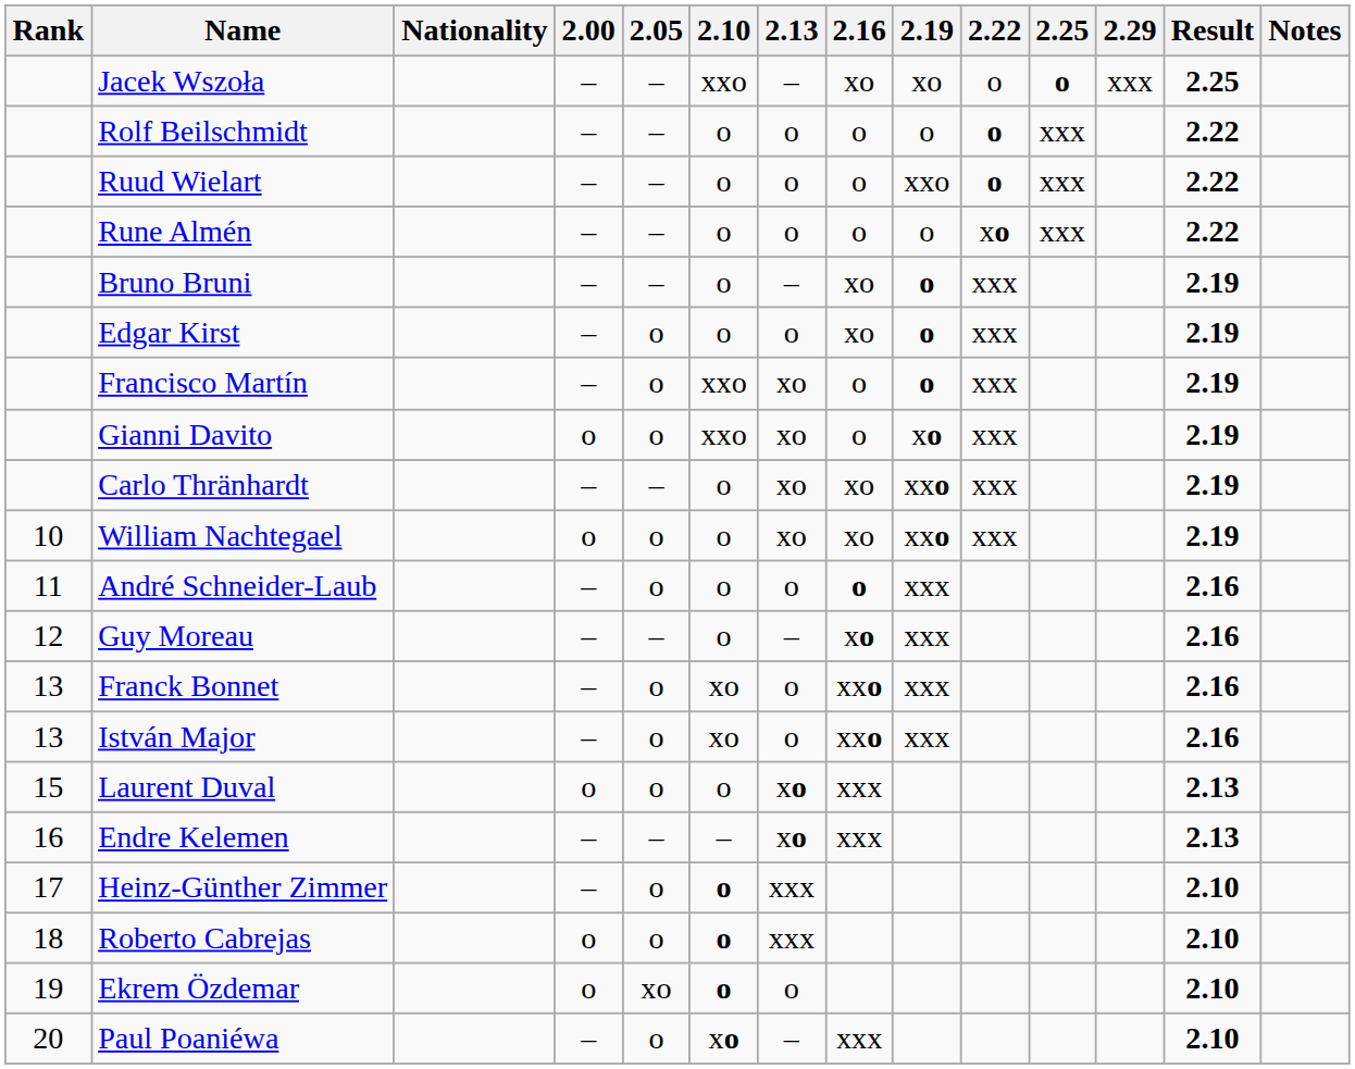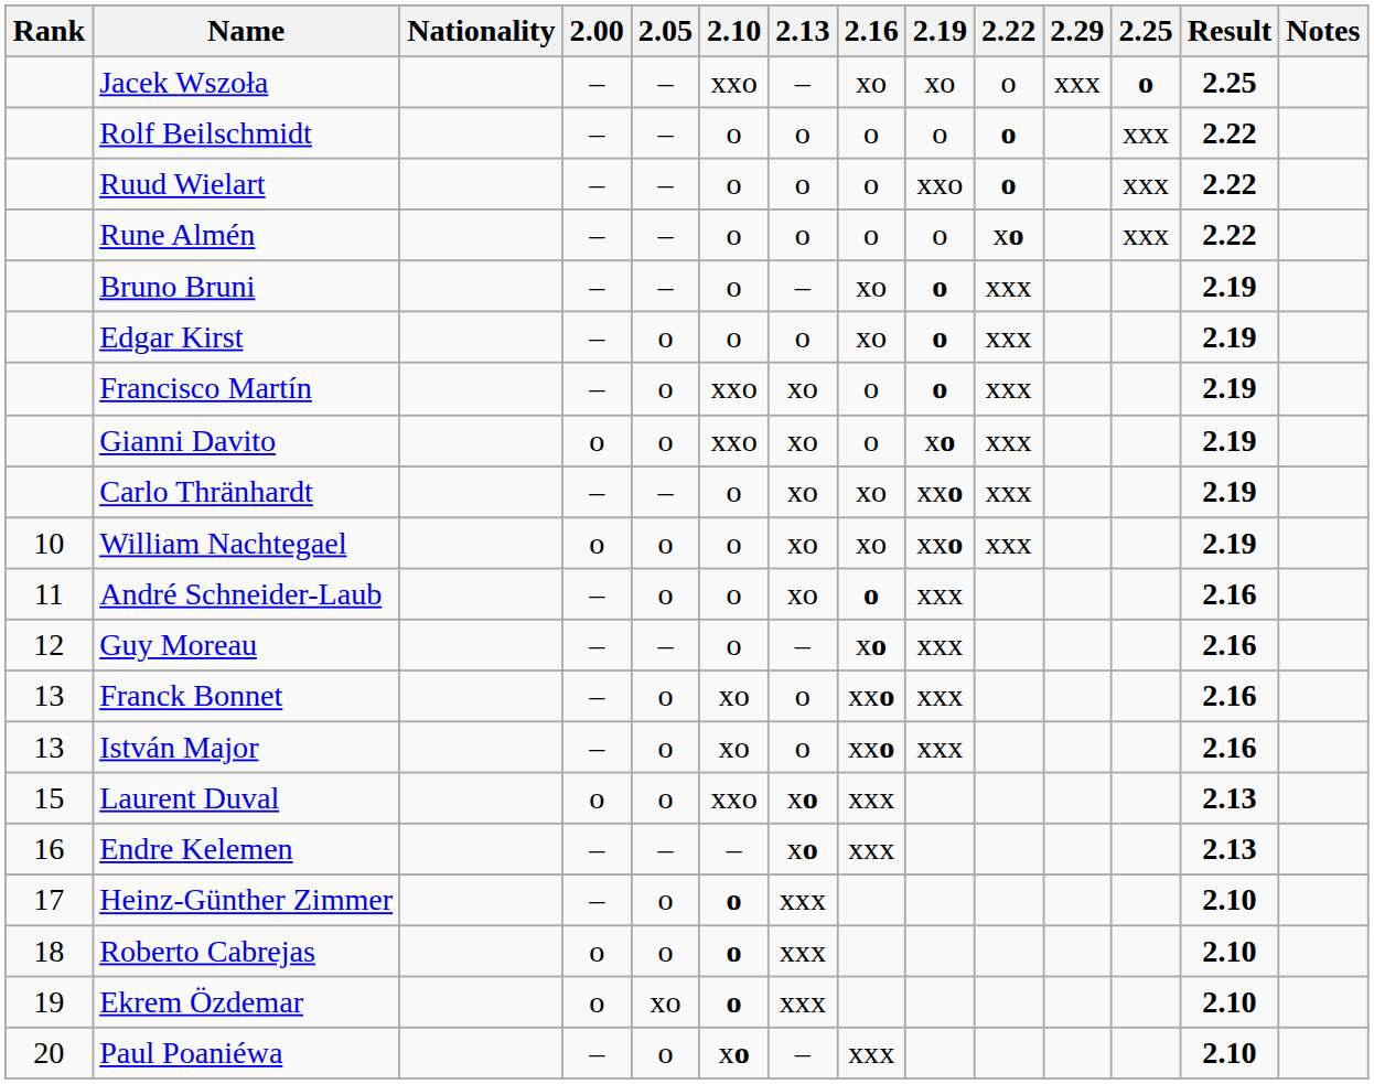 <table class="wikitable sortable" style="text-align:center;font-size:95%">
 <tr>
 <th>Rank</th>
 <th>Name</th>
 <th>Nationality</th>
 <th>2.00</th>
 <th>2.05</th>
 <th>2.10</th>
 <th>2.13</th>
 <th>2.16</th>
 <th>2.19</th>
 <th>2.22</th>
+<th>2.29</th>
 <th>2.25</th>
-<th>2.29</th>
 <th>Result</th>
 <th>Notes</th>
 </tr>
 <tr>
 <td></td>
 <td align="left"><a href='#'>Jacek Wszoła</a></td>
 <td align=left></td>
 <td>–</td>
 <td>–</td>
 <td>xxo</td>
 <td>–</td>
 <td>xo</td>
 <td>xo</td>
 <td>o</td>
+<td>xxx</td>
 <td><strong>o</strong></td>
-<td>xxx</td>
 <td><strong>2.25</strong></td>
 <td></td>
 </tr>
 <tr>
 <td></td>
 <td align="left"><a href='#'>Rolf Beilschmidt</a></td>
 <td align=left></td>
 <td>–</td>
 <td>–</td>
 <td>o</td>
 <td>o</td>
 <td>o</td>
 <td>o</td>
 <td><strong>o</strong></td>
+<td></td>
 <td>xxx</td>
-<td></td>
 <td><strong>2.22</strong></td>
 <td></td>
 </tr>
 <tr>
 <td></td>
 <td align="left"><a href='#'>Ruud Wielart</a></td>
 <td align=left></td>
 <td>–</td>
 <td>–</td>
 <td>o</td>
 <td>o</td>
 <td>o</td>
 <td>xxo</td>
 <td><strong>o</strong></td>
+<td></td>
 <td>xxx</td>
-<td></td>
 <td><strong>2.22</strong></td>
 <td></td>
 </tr>
 <tr>
 <td></td>
 <td align="left"><a href='#'>Rune Almén</a></td>
 <td align=left></td>
 <td>–</td>
 <td>–</td>
 <td>o</td>
 <td>o</td>
 <td>o</td>
 <td>o</td>
 <td>x<strong>o</strong></td>
+<td></td>
 <td>xxx</td>
-<td></td>
 <td><strong>2.22</strong></td>
 <td></td>
 </tr>
 <tr>
 <td></td>
 <td align="left"><a href='#'>Bruno Bruni</a></td>
 <td align=left></td>
 <td>–</td>
 <td>–</td>
 <td>o</td>
 <td>–</td>
 <td>xo</td>
 <td><strong>o</strong></td>
 <td>xxx</td>
 <td></td>
 <td></td>
 <td><strong>2.19</strong></td>
 <td></td>
 </tr>
 <tr>
 <td></td>
 <td align="left"><a href='#'>Edgar Kirst</a></td>
 <td align=left></td>
 <td>–</td>
 <td>o</td>
 <td>o</td>
 <td>o</td>
 <td>xo</td>
 <td><strong>o</strong></td>
 <td>xxx</td>
 <td></td>
 <td></td>
 <td><strong>2.19</strong></td>
 <td></td>
 </tr>
 <tr>
 <td></td>
 <td align="left"><a href='#'>Francisco Martín</a></td>
 <td align=left></td>
 <td>–</td>
 <td>o</td>
 <td>xxo</td>
 <td>xo</td>
 <td>o</td>
 <td><strong>o</strong></td>
 <td>xxx</td>
 <td></td>
 <td></td>
 <td><strong>2.19</strong></td>
 <td></td>
 </tr>
 <tr>
 <td></td>
 <td align="left"><a href='#'>Gianni Davito</a></td>
 <td align=left></td>
 <td>o</td>
 <td>o</td>
 <td>xxo</td>
 <td>xo</td>
 <td>o</td>
 <td>x<strong>o</strong></td>
 <td>xxx</td>
 <td></td>
 <td></td>
 <td><strong>2.19</strong></td>
 <td></td>
 </tr>
 <tr>
 <td></td>
 <td align="left"><a href='#'>Carlo Thränhardt</a></td>
 <td align=left></td>
 <td>–</td>
 <td>–</td>
 <td>o</td>
 <td>xo</td>
 <td>xo</td>
 <td>xx<strong>o</strong></td>
 <td>xxx</td>
 <td></td>
 <td></td>
 <td><strong>2.19</strong></td>
 <td></td>
 </tr>
 <tr>
 <td>10</td>
 <td align="left"><a href='#'>William Nachtegael</a></td>
 <td align=left></td>
 <td>o</td>
 <td>o</td>
 <td>o</td>
 <td>xo</td>
 <td>xo</td>
 <td>xx<strong>o</strong></td>
 <td>xxx</td>
 <td></td>
 <td></td>
 <td><strong>2.19</strong></td>
 <td></td>
 </tr>
 <tr>
 <td>11</td>
 <td align="left"><a href='#'>André Schneider-Laub</a></td>
 <td align=left></td>
 <td>–</td>
 <td>o</td>
 <td>o</td>
-<td>o</td>
+<td>xo</td>
 <td><strong>o</strong></td>
 <td>xxx</td>
 <td></td>
 <td></td>
 <td></td>
 <td><strong>2.16</strong></td>
 <td></td>
 </tr>
 <tr>
 <td>12</td>
 <td align="left"><a href='#'>Guy Moreau</a></td>
 <td align=left></td>
 <td>–</td>
 <td>–</td>
 <td>o</td>
 <td>–</td>
 <td>x<strong>o</strong></td>
 <td>xxx</td>
 <td></td>
 <td></td>
 <td></td>
 <td><strong>2.16</strong></td>
 <td></td>
 </tr>
 <tr>
 <td>13</td>
 <td align="left"><a href='#'>Franck Bonnet</a></td>
 <td align=left></td>
 <td>–</td>
 <td>o</td>
 <td>xo</td>
 <td>o</td>
 <td>xx<strong>o</strong></td>
 <td>xxx</td>
 <td></td>
 <td></td>
 <td></td>
 <td><strong>2.16</strong></td>
 <td></td>
 </tr>
 <tr>
 <td>13</td>
 <td align="left"><a href='#'>István Major</a></td>
 <td align=left></td>
 <td>–</td>
 <td>o</td>
 <td>xo</td>
 <td>o</td>
 <td>xx<strong>o</strong></td>
 <td>xxx</td>
 <td></td>
 <td></td>
 <td></td>
 <td><strong>2.16</strong></td>
 <td></td>
 </tr>
 <tr>
 <td>15</td>
 <td align="left"><a href='#'>Laurent Duval</a></td>
 <td align=left></td>
 <td>o</td>
 <td>o</td>
-<td>o</td>
+<td>xxo</td>
 <td>x<strong>o</strong></td>
 <td>xxx</td>
 <td></td>
 <td></td>
 <td></td>
 <td></td>
 <td><strong>2.13</strong></td>
 <td></td>
 </tr>
 <tr>
 <td>16</td>
 <td align="left"><a href='#'>Endre Kelemen</a></td>
 <td align=left></td>
 <td>–</td>
 <td>–</td>
 <td>–</td>
 <td>x<strong>o</strong></td>
 <td>xxx</td>
 <td></td>
 <td></td>
 <td></td>
 <td></td>
 <td><strong>2.13</strong></td>
 <td></td>
 </tr>
 <tr>
 <td>17</td>
 <td align="left"><a href='#'>Heinz-Günther Zimmer</a></td>
 <td align=left></td>
 <td>–</td>
 <td>o</td>
 <td><strong>o</strong></td>
 <td>xxx</td>
 <td></td>
 <td></td>
 <td></td>
 <td></td>
 <td></td>
 <td><strong>2.10</strong></td>
 <td></td>
 </tr>
 <tr>
 <td>18</td>
 <td align="left"><a href='#'>Roberto Cabrejas</a></td>
 <td align=left></td>
 <td>o</td>
 <td>o</td>
 <td><strong>o</strong></td>
 <td>xxx</td>
 <td></td>
 <td></td>
 <td></td>
 <td></td>
 <td></td>
 <td><strong>2.10</strong></td>
 <td></td>
 </tr>
 <tr>
 <td>19</td>
 <td align="left"><a href='#'>Ekrem Özdemar</a></td>
 <td align=left></td>
 <td>o</td>
 <td>xo</td>
 <td><strong>o</strong></td>
-<td>o</td>
+<td>xxx</td>
 <td></td>
 <td></td>
 <td></td>
 <td></td>
 <td></td>
 <td><strong>2.10</strong></td>
 <td></td>
 </tr>
 <tr>
 <td>20</td>
 <td align="left"><a href='#'>Paul Poaniéwa</a></td>
 <td align=left></td>
 <td>–</td>
 <td>o</td>
 <td>x<strong>o</strong></td>
 <td>–</td>
 <td>xxx</td>
 <td></td>
 <td></td>
 <td></td>
 <td></td>
 <td><strong>2.10</strong></td>
 <td></td>
 </tr>
 </table>
